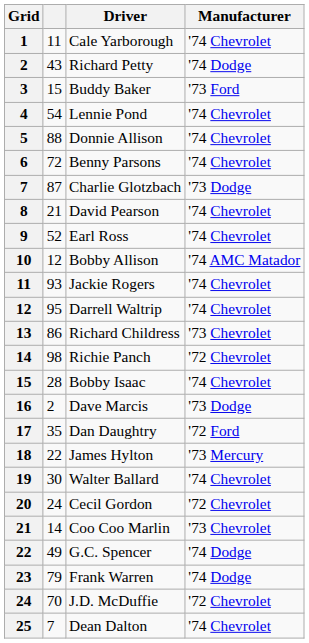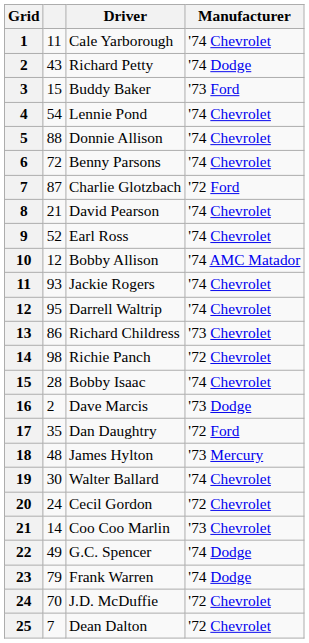 <table class="wikitable">
 <tr>
 <th>Grid</th>
 <th></th>
 <th>Driver</th>
 <th>Manufacturer</th>
 </tr>
 <tr>
 <th>1</th>
 <td>11</td>
 <td>Cale Yarborough</td>
 <td>'74 <a href='#'>Chevrolet</a></td>
 </tr>
 <tr>
 <th>2</th>
 <td>43</td>
 <td>Richard Petty</td>
 <td>'74 <a href='#'>Dodge</a></td>
 </tr>
 <tr>
 <th>3</th>
 <td>15</td>
 <td>Buddy Baker</td>
 <td>'73 <a href='#'>Ford</a></td>
 </tr>
 <tr>
 <th>4</th>
 <td>54</td>
 <td>Lennie Pond</td>
 <td>'74 <a href='#'>Chevrolet</a></td>
 </tr>
 <tr>
 <th>5</th>
 <td>88</td>
 <td>Donnie Allison</td>
 <td>'74 <a href='#'>Chevrolet</a></td>
 </tr>
 <tr>
 <th>6</th>
 <td>72</td>
 <td>Benny Parsons</td>
 <td>'74 <a href='#'>Chevrolet</a></td>
 </tr>
 <tr>
 <th>7</th>
 <td>87</td>
 <td>Charlie Glotzbach</td>
-<td>'73 <a href='#'>Dodge</a></td>
+<td>'72 <a href='#'>Ford</a></td>
 </tr>
 <tr>
 <th>8</th>
 <td>21</td>
 <td>David Pearson</td>
 <td>'74 <a href='#'>Chevrolet</a></td>
 </tr>
 <tr>
 <th>9</th>
 <td>52</td>
 <td>Earl Ross</td>
 <td>'74 <a href='#'>Chevrolet</a></td>
 </tr>
 <tr>
 <th>10</th>
 <td>12</td>
 <td>Bobby Allison</td>
 <td>'74 <a href='#'>AMC Matador</a></td>
 </tr>
 <tr>
 <th>11</th>
 <td>93</td>
 <td>Jackie Rogers</td>
 <td>'74 <a href='#'>Chevrolet</a></td>
 </tr>
 <tr>
 <th>12</th>
 <td>95</td>
 <td>Darrell Waltrip</td>
 <td>'74 <a href='#'>Chevrolet</a></td>
 </tr>
 <tr>
 <th>13</th>
 <td>86</td>
 <td>Richard Childress</td>
 <td>'73 <a href='#'>Chevrolet</a></td>
 </tr>
 <tr>
 <th>14</th>
 <td>98</td>
 <td>Richie Panch</td>
 <td>'72 <a href='#'>Chevrolet</a></td>
 </tr>
 <tr>
 <th>15</th>
 <td>28</td>
 <td>Bobby Isaac</td>
 <td>'74 <a href='#'>Chevrolet</a></td>
 </tr>
 <tr>
 <th>16</th>
 <td>2</td>
 <td>Dave Marcis</td>
 <td>'73 <a href='#'>Dodge</a></td>
 </tr>
 <tr>
 <th>17</th>
 <td>35</td>
 <td>Dan Daughtry</td>
 <td>'72 <a href='#'>Ford</a></td>
 </tr>
 <tr>
 <th>18</th>
-<td>22</td>
+<td>48</td>
 <td>James Hylton</td>
 <td>'73 <a href='#'>Mercury</a></td>
 </tr>
 <tr>
 <th>19</th>
 <td>30</td>
 <td>Walter Ballard</td>
 <td>'74 <a href='#'>Chevrolet</a></td>
 </tr>
 <tr>
 <th>20</th>
 <td>24</td>
 <td>Cecil Gordon</td>
 <td>'72 <a href='#'>Chevrolet</a></td>
 </tr>
 <tr>
 <th>21</th>
 <td>14</td>
 <td>Coo Coo Marlin</td>
 <td>'73 <a href='#'>Chevrolet</a></td>
 </tr>
 <tr>
 <th>22</th>
 <td>49</td>
 <td>G.C. Spencer</td>
 <td>'74 <a href='#'>Dodge</a></td>
 </tr>
 <tr>
 <th>23</th>
 <td>79</td>
 <td>Frank Warren</td>
 <td>'74 <a href='#'>Dodge</a></td>
 </tr>
 <tr>
 <th>24</th>
 <td>70</td>
 <td>J.D. McDuffie</td>
 <td>'72 <a href='#'>Chevrolet</a></td>
 </tr>
 <tr>
 <th>25</th>
 <td>7</td>
 <td>Dean Dalton</td>
-<td>'74 <a href='#'>Chevrolet</a></td>
+<td>'72 <a href='#'>Chevrolet</a></td>
 </tr>
 </table>
